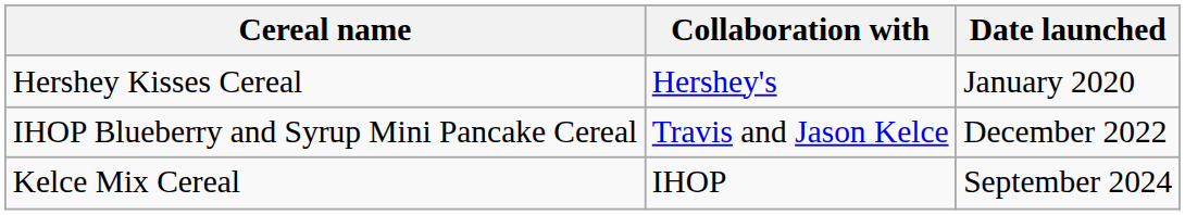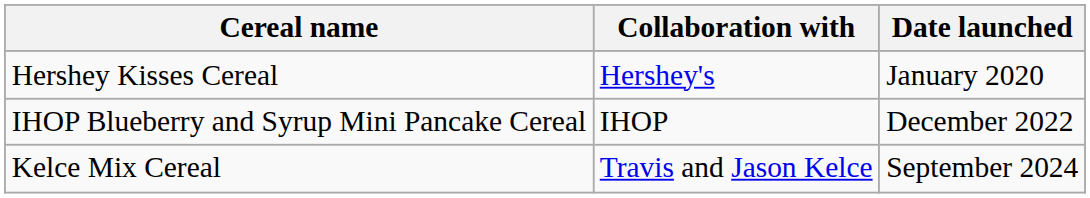 <table class="wikitable">
 <tr>
 <th>Cereal name</th>
 <th>Collaboration with</th>
 <th>Date launched</th>
 </tr>
 <tr>
 <td>Hershey Kisses Cereal</td>
 <td><a href='#'>Hershey's</a></td>
 <td>January 2020</td>
 </tr>
 <tr>
 <td>IHOP Blueberry and Syrup Mini Pancake Cereal</td>
-<td><a href='#'>Travis</a> and <a href='#'>Jason Kelce</a></td>
+<td>IHOP</td>
 <td>December 2022</td>
 </tr>
 <tr>
 <td>Kelce Mix Cereal</td>
-<td>IHOP</td>
+<td><a href='#'>Travis</a> and <a href='#'>Jason Kelce</a></td>
 <td>September 2024</td>
 </tr>
 </table>
